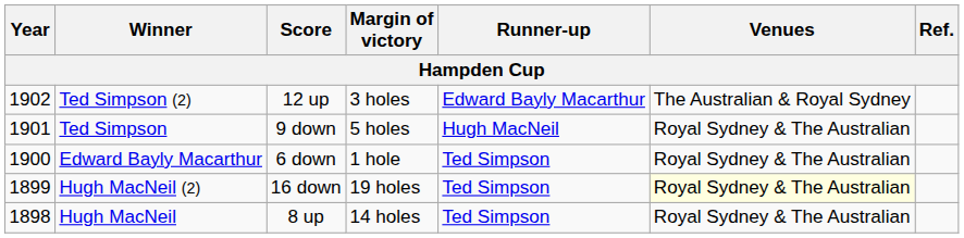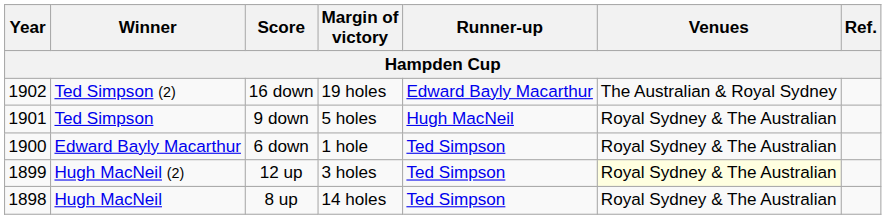 <table class=wikitable>
 <tr>
 <th>Year</th>
 <th>Winner</th>
 <th>Score</th>
 <th>Margin of<br>victory</th>
 <th>Runner-up</th>
 <th>Venues</th>
 <th>Ref.</th>
 </tr>
 <tr>
 <th colspan="7" align="center">Hampden Cup</th>
 </tr>
 <tr>
 <td>1902</td>
 <td> <a href='#'>Ted Simpson</a> <small>(2)</small></td>
-<td align=center>12 up</td>
-<td>3 holes</td>
+<td align=center>16 down</td>
+<td>19 holes</td>
 <td> <a href='#'>Edward Bayly Macarthur</a></td>
 <td>The Australian & Royal Sydney</td>
 <td></td>
 </tr>
 <tr>
 <td>1901</td>
 <td> <a href='#'>Ted Simpson</a></td>
 <td align=center>9 down</td>
 <td>5 holes</td>
 <td> <a href='#'>Hugh MacNeil</a></td>
 <td>Royal Sydney & The Australian</td>
 <td></td>
 </tr>
 <tr>
 <td>1900</td>
 <td> <a href='#'>Edward Bayly Macarthur</a></td>
 <td align=center>6 down</td>
 <td>1 hole</td>
 <td> <a href='#'>Ted Simpson</a></td>
 <td>Royal Sydney & The Australian</td>
 <td></td>
 </tr>
 <tr>
 <td>1899</td>
 <td> <a href='#'>Hugh MacNeil</a> <small>(2)</small></td>
-<td align=center>16 down</td>
-<td>19 holes</td>
+<td align=center>12 up</td>
+<td>3 holes</td>
 <td> <a href='#'>Ted Simpson</a></td>
 <td style="background: lightyellow;">Royal Sydney & The Australian</td>
 <td></td>
 </tr>
 <tr>
 <td>1898</td>
 <td> <a href='#'>Hugh MacNeil</a></td>
 <td align=center>8 up</td>
 <td>14 holes</td>
 <td> <a href='#'>Ted Simpson</a></td>
 <td>Royal Sydney & The Australian</td>
 <td></td>
 </tr>
 </table>
